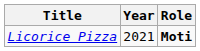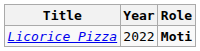 <table class="wikitable">
 <tr>
 <th>Title</th>
 <th>Year</th>
 <th>Role</th>
 </tr>
 <tr>
 <td><em><a href='#'>Licorice Pizza</a></em></td>
-<td>2021</td>
+<td>2022</td>
 <td><strong>Moti</strong></td>
 </tr>
 </table>
